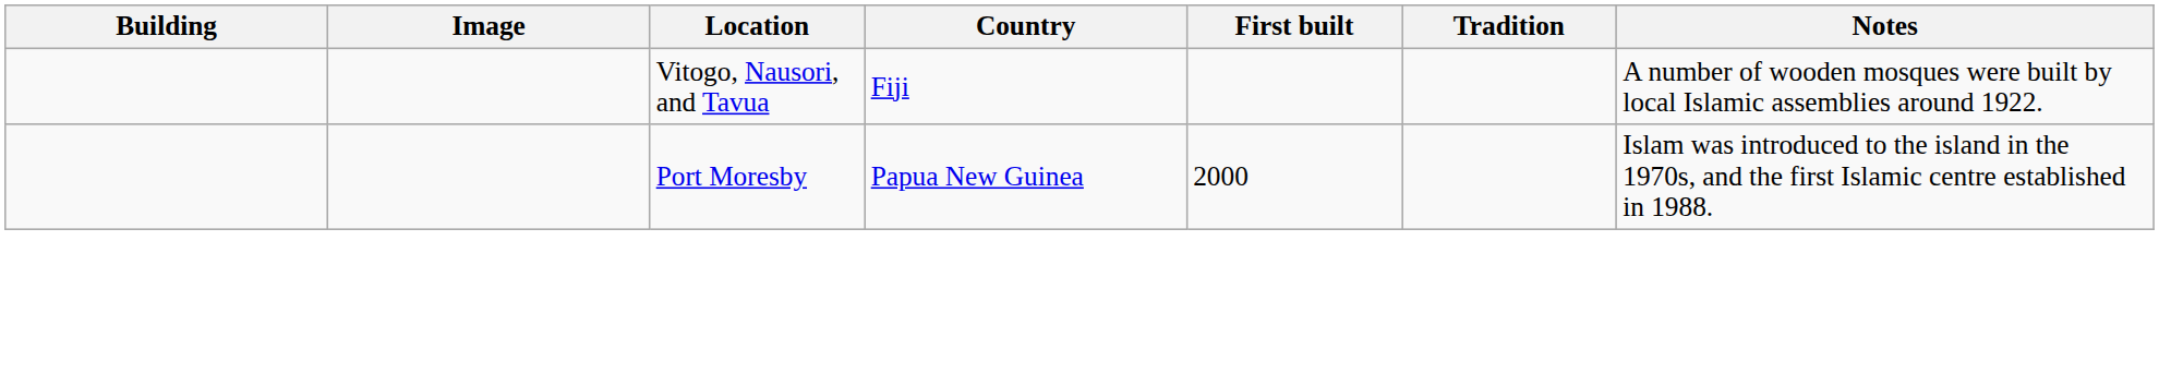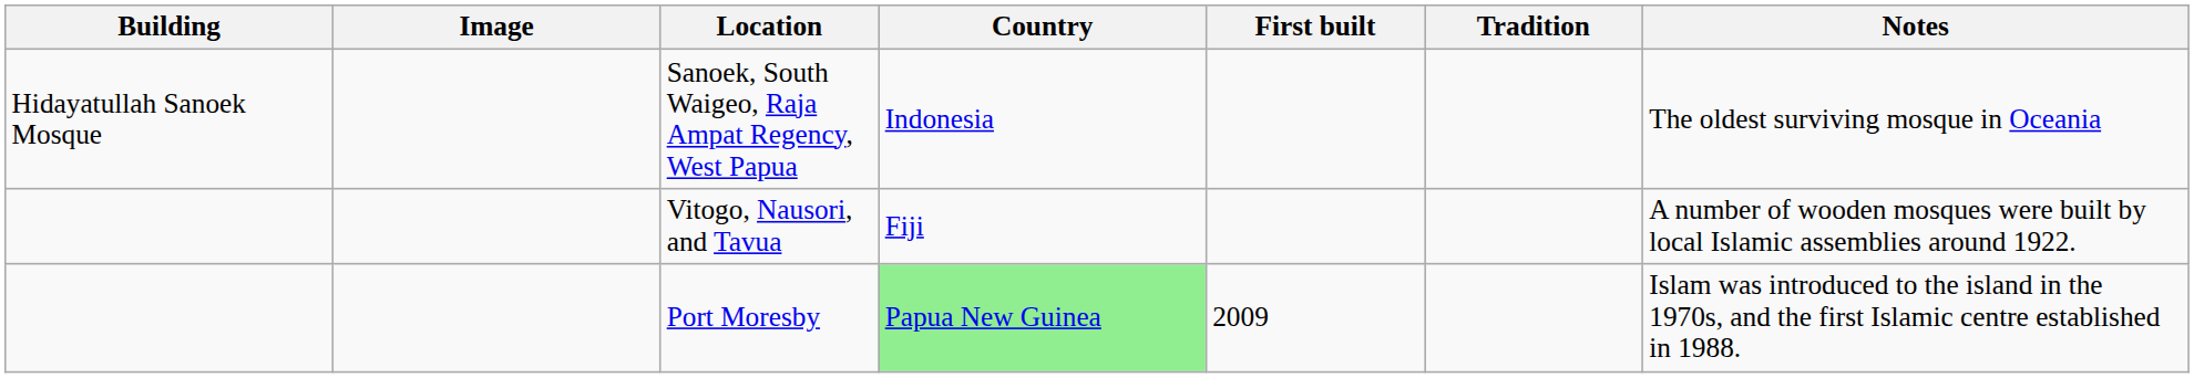 <table class="wikitable sortable">
 <tr>
 <th style="width:15%">Building</th>
 <th class="unsortable"; style="width:15%">Image</th>
 <th style="width:10%">Location</th>
 <th style="width:15%">Country</th>
 <th style="width:10%">First built</th>
 <th style="width:10%">Tradition</th>
 <th class="unsortable"; style="width:25%">Notes</th>
+</tr>
+<tr>
+<td>Hidayatullah Sanoek Mosque</td>
+<td></td>
+<td>Sanoek, South Waigeo, <a href='#'>Raja Ampat Regency</a>, <a href='#'>West Papua</a></td>
+<td><a href='#'>Indonesia</a></td>
+<td></td>
+<td></td>
+<td>The oldest surviving mosque in <a href='#'>Oceania</a></td>
 </tr>
 <tr>
 <td></td>
 <td></td>
 <td>Vitogo, <a href='#'>Nausori</a>, and <a href='#'>Tavua</a></td>
 <td><a href='#'>Fiji</a></td>
 <td></td>
 <td></td>
 <td>A number of wooden mosques were built by local Islamic assemblies around 1922.</td>
 </tr>
 <tr>
 <td></td>
 <td></td>
 <td><a href='#'>Port Moresby</a></td>
-<td><a href='#'>Papua New Guinea</a></td>
-<td>2000</td>
+<td style="background: lightgreen;"><a href='#'>Papua New Guinea</a></td>
+<td>2009</td>
 <td></td>
 <td>Islam was introduced to the island in the 1970s, and the first Islamic centre established in 1988.</td>
 </tr>
 </table>
